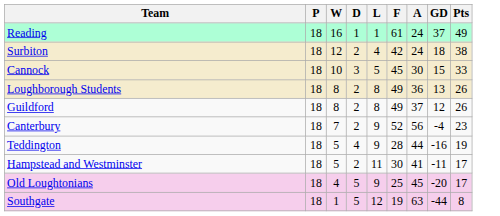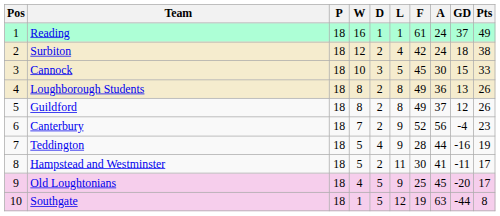 <table class="wikitable" style="font-size: 100%">
 <tr>
+<th width=20>Pos</th>
 <th width=400>Team</th>
 <th width=20>P</th>
 <th width=20>W</th>
 <th width=20>D</th>
 <th width=20>L</th>
 <th width=20>F</th>
 <th width=20>A</th>
 <th width=20>GD</th>
 <th width=20>Pts</th>
 </tr>
 <tr align=center style="background: #ADFFD6;">
+<td>1</td>
 <td align="left"><a href='#'>Reading</a></td>
 <td>18</td>
 <td>16</td>
 <td>1</td>
 <td>1</td>
 <td>61</td>
 <td>24</td>
 <td>37</td>
 <td>49</td>
 </tr>
 <tr align=center style="background: #F5ECCE;">
+<td>2</td>
 <td align="left"><a href='#'>Surbiton</a></td>
 <td>18</td>
 <td>12</td>
 <td>2</td>
 <td>4</td>
 <td>42</td>
 <td>24</td>
 <td>18</td>
 <td>38</td>
 </tr>
 <tr align=center style="background: #F5ECCE;">
+<td>3</td>
 <td align="left"><a href='#'>Cannock</a></td>
 <td>18</td>
 <td>10</td>
 <td>3</td>
 <td>5</td>
 <td>45</td>
 <td>30</td>
 <td>15</td>
 <td>33</td>
 </tr>
 <tr align=center style="background: #F5ECCE;">
+<td>4</td>
 <td align="left"><a href='#'>Loughborough Students</a></td>
 <td>18</td>
 <td>8</td>
 <td>2</td>
 <td>8</td>
 <td>49</td>
 <td>36</td>
 <td>13</td>
 <td>26</td>
 </tr>
 <tr align=center>
+<td>5</td>
 <td align="left"><a href='#'>Guildford</a></td>
 <td>18</td>
 <td>8</td>
 <td>2</td>
 <td>8</td>
 <td>49</td>
 <td>37</td>
 <td>12</td>
 <td>26</td>
 </tr>
 <tr align=center>
+<td>6</td>
 <td align="left"><a href='#'>Canterbury</a></td>
 <td>18</td>
 <td>7</td>
 <td>2</td>
 <td>9</td>
 <td>52</td>
 <td>56</td>
 <td>-4</td>
 <td>23</td>
 </tr>
 <tr align=center>
+<td>7</td>
 <td align="left"><a href='#'>Teddington</a></td>
 <td>18</td>
 <td>5</td>
 <td>4</td>
 <td>9</td>
 <td>28</td>
 <td>44</td>
 <td>-16</td>
 <td>19</td>
 </tr>
 <tr align=center>
+<td>8</td>
 <td align="left"><a href='#'>Hampstead and Westminster</a></td>
 <td>18</td>
 <td>5</td>
 <td>2</td>
 <td>11</td>
 <td>30</td>
 <td>41</td>
 <td>-11</td>
 <td>17</td>
 </tr>
 <tr align=center style="background: #F6CEEC;">
+<td>9</td>
 <td align="left"><a href='#'>Old Loughtonians</a></td>
 <td>18</td>
 <td>4</td>
 <td>5</td>
 <td>9</td>
 <td>25</td>
 <td>45</td>
 <td>-20</td>
 <td>17</td>
 </tr>
 <tr align=center style="background: #F6CEEC;">
+<td>10</td>
 <td align="left"><a href='#'>Southgate</a></td>
 <td>18</td>
 <td>1</td>
 <td>5</td>
 <td>12</td>
 <td>19</td>
 <td>63</td>
 <td>-44</td>
 <td>8</td>
 </tr>
 </table>
